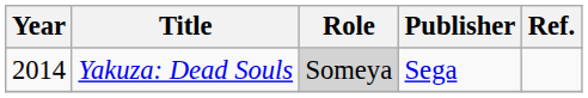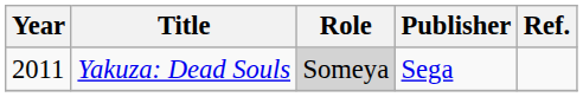 <table class="wikitable">
 <tr>
 <th>Year</th>
 <th>Title</th>
 <th>Role</th>
 <th>Publisher</th>
 <th>Ref.</th>
 </tr>
 <tr>
-<td>2014</td>
+<td>2011</td>
 <td><em><a href='#'>Yakuza: Dead Souls</a></em></td>
 <td style="background: lightgrey;">Someya</td>
 <td><a href='#'>Sega</a></td>
 <td></td>
 </tr>
 <tr>
 </tr>
 </table>
